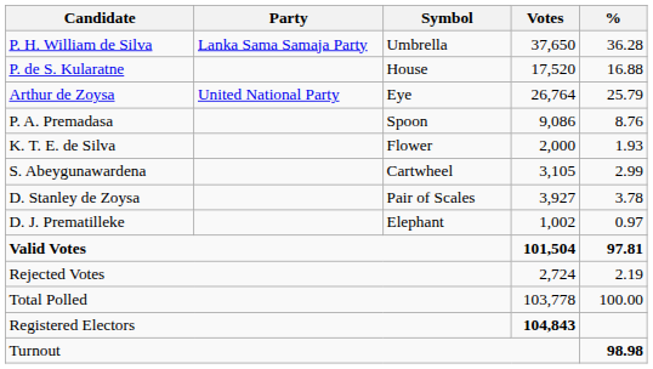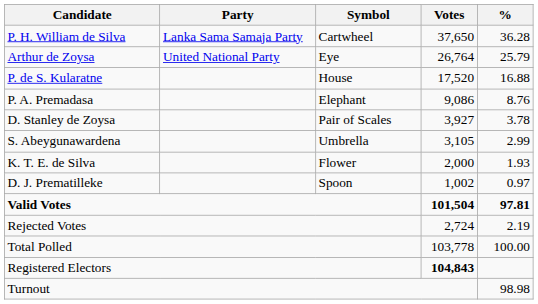 <table class="wikitable" border="1" style="text-align:right;">
 <tr>
 <th align=left width="180">Candidate</th>
 <th align=left width="180">Party</th>
 <th align=left width="120">Symbol</th>
 <th align=left width="60">Votes</th>
 <th align=left width="60">%</th>
 </tr>
 <tr>
 <td align=left><a href='#'>P. H. William de Silva</a></td>
 <td align=left><a href='#'>Lanka Sama Samaja Party</a></td>
-<td align=left>Umbrella</td>
+<td align=left>Cartwheel</td>
 <td align=right>37,650</td>
 <td align=right>36.28</td>
+</tr>
+<tr>
+<td align=left><a href='#'>Arthur de Zoysa</a></td>
+<td align=left><a href='#'>United National Party</a></td>
+<td align=left>Eye</td>
+<td align=right>26,764</td>
+<td align=right>25.79</td>
 </tr>
 <tr>
 <td align=left><a href='#'>P. de S. Kularatne</a></td>
 <td></td>
 <td align=left>House</td>
 <td align=right>17,520</td>
 <td align=right>16.88</td>
 </tr>
 <tr>
-<td align=left><a href='#'>Arthur de Zoysa</a></td>
-<td align=left><a href='#'>United National Party</a></td>
-<td align=left>Eye</td>
-<td align=right>26,764</td>
-<td align=right>25.79</td>
+<td align=left>P. A. Premadasa</td>
+<td></td>
+<td align=left>Elephant</td>
+<td align=right>9,086</td>
+<td align=right>8.76</td>
 </tr>
 <tr>
-<td align=left>P. A. Premadasa</td>
+<td align=left>D. Stanley de Zoysa</td>
 <td></td>
-<td align=left>Spoon</td>
-<td align=right>9,086</td>
-<td align=right>8.76</td>
+<td align=left>Pair of Scales</td>
+<td align=right>3,927</td>
+<td align=right>3.78</td>
+</tr>
+<tr>
+<td align=left>S. Abeygunawardena</td>
+<td></td>
+<td align=left>Umbrella</td>
+<td align=right>3,105</td>
+<td align=right>2.99</td>
 </tr>
 <tr>
 <td align=left>K. T. E. de Silva</td>
 <td></td>
 <td align=left>Flower</td>
 <td align=right>2,000</td>
 <td align=right>1.93</td>
 </tr>
 <tr>
-<td align=left>S. Abeygunawardena</td>
-<td></td>
-<td align=left>Cartwheel</td>
-<td align=right>3,105</td>
-<td align=right>2.99</td>
-</tr>
-<tr>
-<td align=left>D. Stanley de Zoysa</td>
-<td></td>
-<td align=left>Pair of Scales</td>
-<td align=right>3,927</td>
-<td align=right>3.78</td>
-</tr>
-<tr>
 <td align=left>D. J. Prematilleke</td>
 <td></td>
-<td align=left>Elephant</td>
+<td align=left>Spoon</td>
 <td align=right>1,002</td>
 <td align=right>0.97</td>
 </tr>
 <tr>
 <td align=left colspan=3><strong>Valid Votes</strong></td>
 <td align=right><strong>101,504</strong></td>
 <td align=right><strong>97.81</strong></td>
 </tr>
 <tr>
 <td align=left colspan=3>Rejected Votes</td>
 <td align=right>2,724</td>
 <td align=right>2.19</td>
 </tr>
 <tr>
 <td align=left colspan=3>Total Polled</td>
 <td align=right>103,778</td>
 <td align=right>100.00</td>
 </tr>
 <tr>
 <td align=left colspan=3>Registered Electors</td>
 <td align=right><strong>104,843</strong></td>
 <td></td>
 </tr>
 <tr>
 <td align=left colspan=4>Turnout</td>
-<td align=right><strong>98.98</strong></td>
+<td align=right>98.98</td>
 </tr>
 </table>
